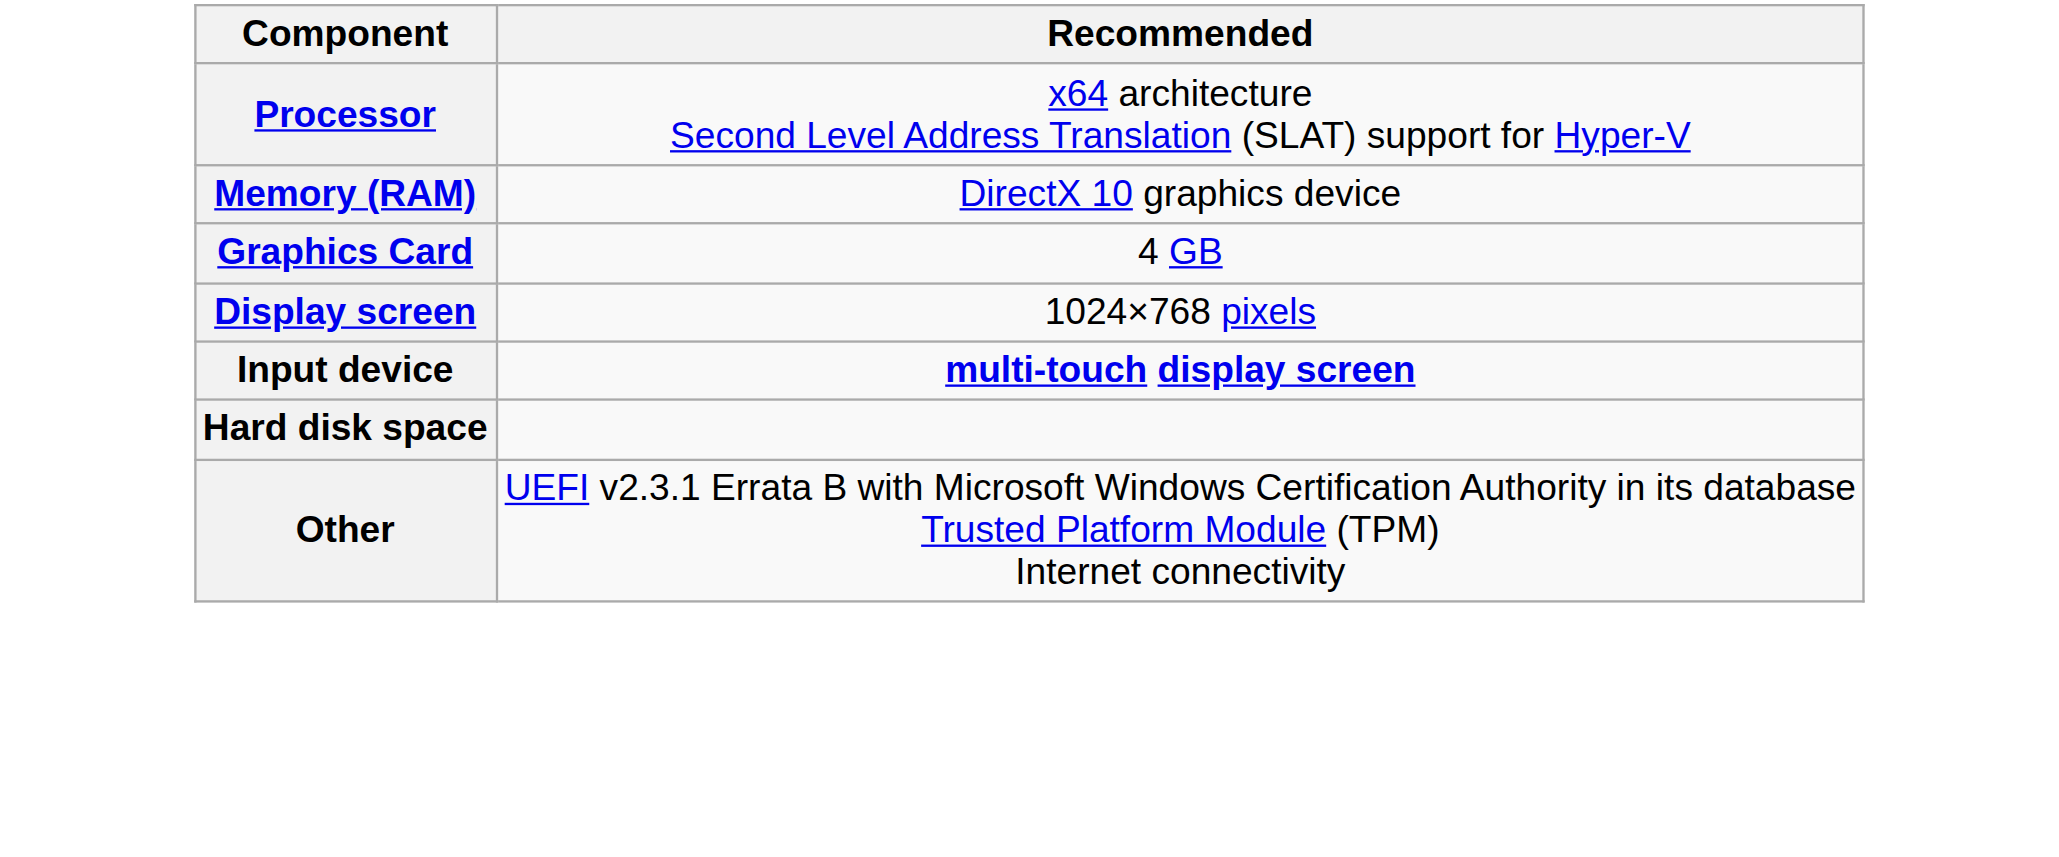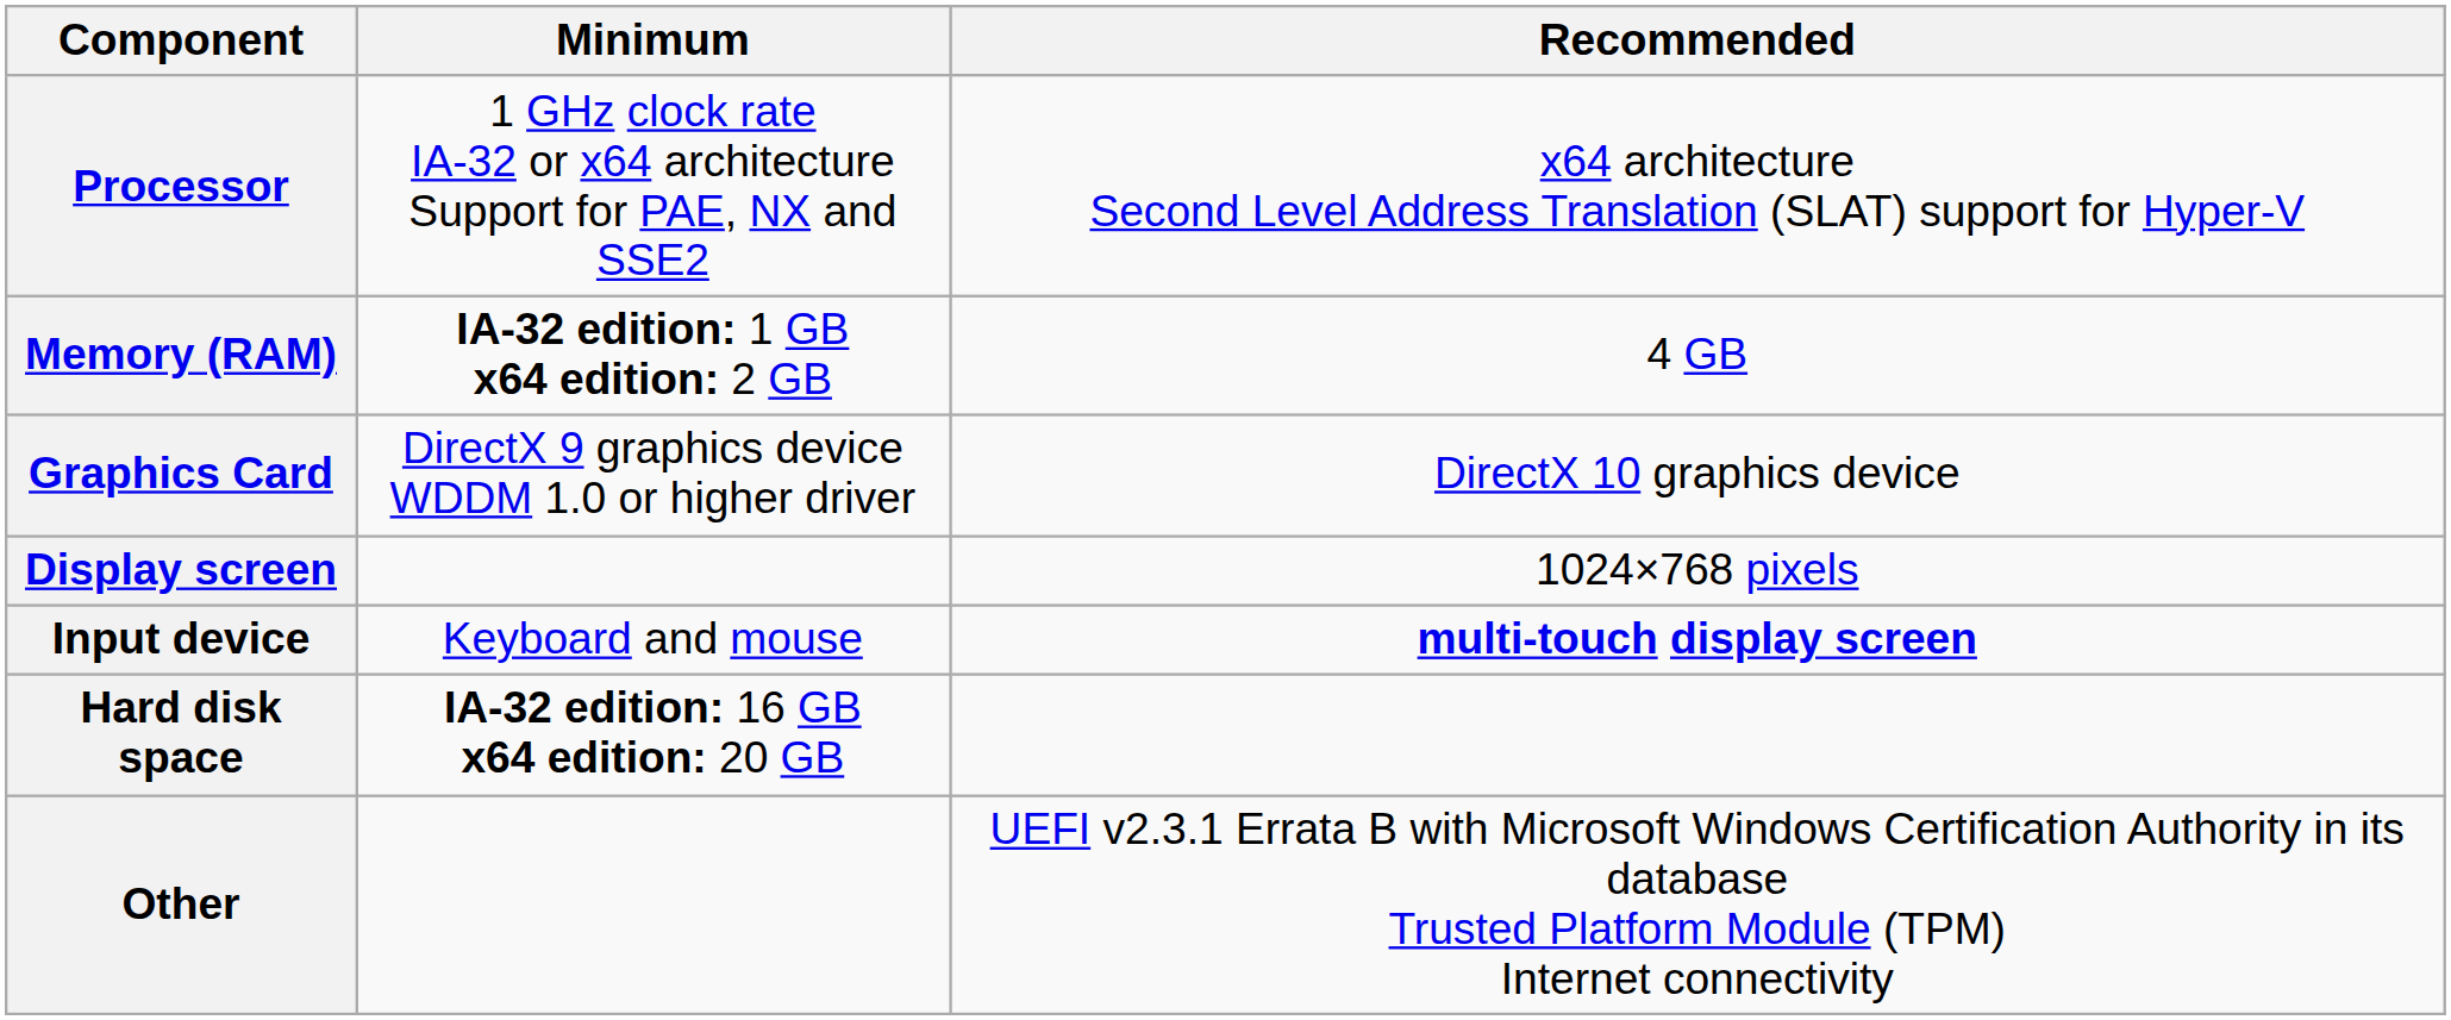 <table class=wikitable style=text-align:center;margin:auto>
 <tr>
 <th>Component</th>
+<th>Minimum</th>
 <th>Recommended</th>
 </tr>
 <tr>
 <th><a href='#'>Processor</a></th>
+<td>1 <a href='#'>GHz</a> <a href='#'>clock rate</a><br><a href='#'>IA-32</a> or <a href='#'>x64</a> architecture<br>Support for <a href='#'>PAE</a>, <a href='#'>NX</a> and <a href='#'>SSE2</a></td>
 <td><a href='#'>x64</a> architecture<br><a href='#'>Second Level Address Translation</a> (SLAT) support for <a href='#'>Hyper-V</a></td>
 </tr>
 <tr>
 <th><a href='#'>Memory (RAM)</a></th>
+<td><strong>IA-32 edition:</strong> 1 <a href='#'>GB</a><br><strong>x64 edition:</strong> 2 <a href='#'>GB</a></td>
+<td>4 <a href='#'>GB</a></td>
+</tr>
+<tr>
+<th><a href='#'>Graphics Card</a></th>
+<td><a href='#'>DirectX 9</a> graphics device<br><a href='#'>WDDM</a> 1.0 or higher driver</td>
 <td><a href='#'>DirectX 10</a> graphics device</td>
 </tr>
 <tr>
-<th><a href='#'>Graphics Card</a></th>
-<td>4 <a href='#'>GB</a></td>
-</tr>
-<tr>
 <th><a href='#'>Display screen</a></th>
+<td></td>
 <td>1024×768 <a href='#'>pixels</a></td>
 </tr>
 <tr>
 <th>Input device</th>
+<td><a href='#'>Keyboard</a> and <a href='#'>mouse</a></td>
 <td><strong><a href='#'>multi-touch</a> <a href='#'>display screen</a></strong></td>
 </tr>
 <tr>
 <th>Hard disk space</th>
+<td><strong>IA-32 edition:</strong> 16 <a href='#'>GB</a><br><strong>x64 edition:</strong> 20 <a href='#'>GB</a></td>
 <td></td>
 </tr>
 <tr>
 <th>Other</th>
+<td></td>
 <td><a href='#'>UEFI</a> v2.3.1 Errata B with Microsoft Windows Certification Authority in its database<br><a href='#'>Trusted Platform Module</a> (TPM)<br>Internet connectivity</td>
 </tr>
 </table>
